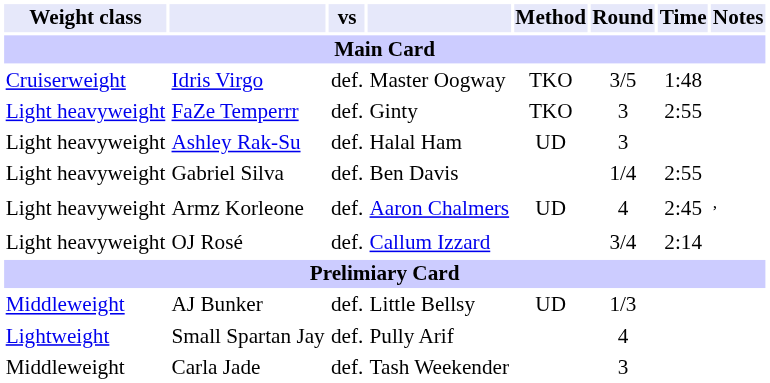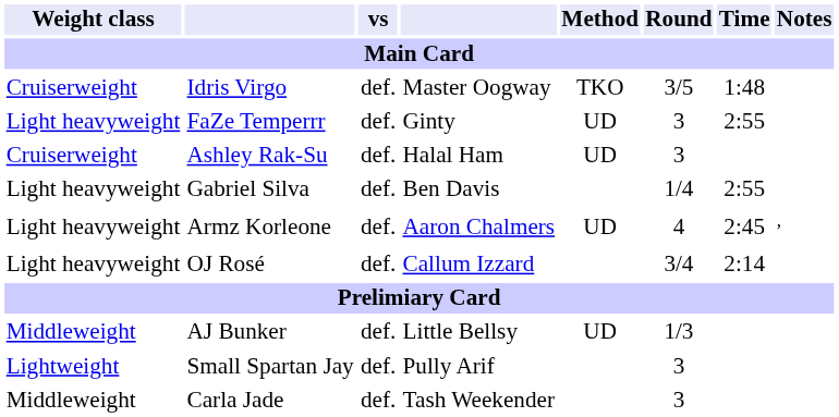 <table class="toccolours" style="font-size: 85%;">
 <tr>
 <th style="background:#e6e8fa; color:#000; text-align:center;">Weight class</th>
 <th style="background:#e6e8fa; color:#000; text-align:center;"></th>
 <th style="background:#e6e8fa; color:#000; text-align:center;">vs</th>
 <th style="background:#e6e8fa; color:#000; text-align:center;"></th>
 <th style="background:#e6e8fa; color:#000; text-align:center;">Method</th>
 <th style="background:#e6e8fa; color:#000; text-align:center;">Round</th>
 <th style="background:#e6e8fa; color:#000; text-align:center;">Time</th>
 <th style="background:#e6e8fa; color:#000; text-align:center;">Notes</th>
 </tr>
 <tr>
 <th colspan="12" style="background-color: #ccccff;">Main Card</th>
 </tr>
 <tr>
 <td><a href='#'>Cruiserweight</a></td>
 <td><a href='#'>Idris Virgo</a></td>
 <td>def.</td>
 <td>Master Oogway</td>
 <td align="center">TKO</td>
 <td align="center">3/5</td>
 <td align="center">1:48</td>
 <td></td>
 </tr>
 <tr>
 <td><a href='#'>Light heavyweight</a></td>
 <td><a href='#'>FaZe Temperrr</a></td>
 <td>def.</td>
 <td>Ginty</td>
-<td align="center">TKO</td>
+<td align="center">UD</td>
 <td align="center">3</td>
 <td align="center">2:55</td>
 <td></td>
 </tr>
 <tr>
-<td>Light heavyweight</td>
+<td><a href='#'>Cruiserweight</a></td>
 <td><a href='#'>Ashley Rak-Su</a></td>
 <td>def.</td>
 <td>Halal Ham</td>
 <td align="center">UD</td>
 <td align="center">3</td>
 <td align="center"></td>
 <td></td>
 </tr>
 <tr>
 <td>Light heavyweight</td>
 <td>Gabriel Silva</td>
 <td>def.</td>
 <td>Ben Davis</td>
 <td align="center"></td>
 <td align="center">1/4</td>
 <td align="center">2:55</td>
 <td></td>
 </tr>
 <tr>
 <td>Light heavyweight</td>
 <td>Armz Korleone</td>
 <td>def.</td>
 <td><a href='#'>Aaron Chalmers</a></td>
 <td align="center">UD</td>
 <td align="center">4</td>
 <td align="center">2:45</td>
 <td><sup>,</sup> </td>
 </tr>
 <tr>
 <td>Light heavyweight</td>
 <td>OJ Rosé</td>
 <td>def.</td>
 <td><a href='#'>Callum Izzard</a></td>
 <td align="center"></td>
 <td align="center">3/4</td>
 <td align="center">2:14</td>
 <td></td>
 </tr>
 <tr>
 <th colspan="12" style="background-color: #ccccff;">Prelimiary Card</th>
 </tr>
 <tr>
 <td><a href='#'>Middleweight</a></td>
 <td>AJ Bunker</td>
 <td>def.</td>
 <td>Little Bellsy</td>
 <td align="center">UD</td>
 <td align="center">1/3</td>
 <td align="center"></td>
 <td></td>
 </tr>
 <tr>
 <td><a href='#'>Lightweight</a></td>
 <td>Small Spartan Jay</td>
 <td>def.</td>
 <td>Pully Arif</td>
 <td align="center"></td>
-<td align="center">4</td>
+<td align="center">3</td>
 <td align="center"></td>
 <td></td>
 </tr>
 <tr>
 <td>Middleweight</td>
 <td>Carla Jade</td>
 <td>def.</td>
 <td>Tash Weekender</td>
 <td align="center"></td>
 <td align="center">3</td>
 <td align="center"></td>
 <td></td>
 </tr>
 </table>
